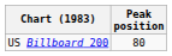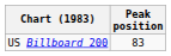 <table class="wikitable">
 <tr>
 <th align="left">Chart (1983)</th>
 <th align="left">Peak<br>position</th>
 </tr>
 <tr>
 <td align="left">US <a href='#'><em>Billboard</em> 200</a></td>
-<td style="text-align:center;">80</td>
+<td style="text-align:center;">83</td>
 </tr>
 </table>
